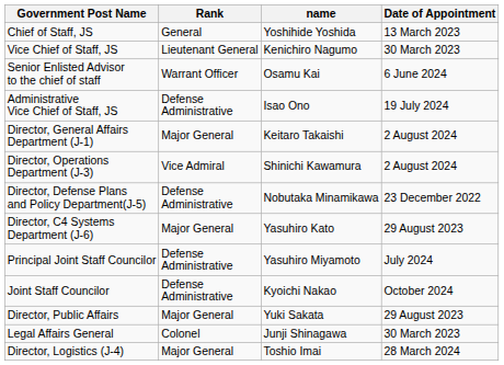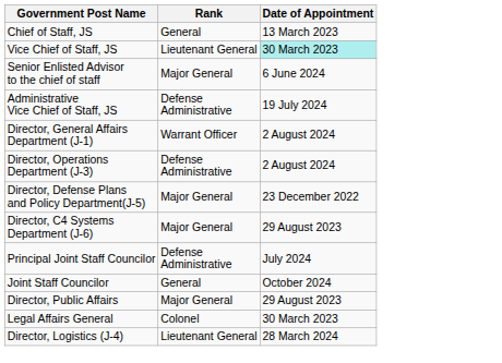 <table class="wikitable">
 <tr>
 <th>Government Post Name</th>
 <th>Rank</th>
-<th>name</th>
 <th>Date of Appointment</th>
 </tr>
 <tr>
 <td>Chief of Staff, JS</td>
 <td>General</td>
-<td>Yoshihide Yoshida</td>
 <td>13 March 2023</td>
 </tr>
 <tr>
 <td>Vice Chief of Staff, JS</td>
 <td>Lieutenant General</td>
-<td>Kenichiro Nagumo</td>
-<td>30 March 2023</td>
+<td style="background: paleturquoise;">30 March 2023</td>
 </tr>
 <tr>
 <td>Senior Enlisted Advisor<br>to the chief of staff</td>
-<td>Warrant Officer</td>
-<td>Osamu Kai</td>
+<td>Major General</td>
 <td>6 June 2024</td>
 </tr>
 <tr>
 <td>Administrative<br>Vice Chief of Staff, JS</td>
 <td>Defense<br>Administrative</td>
-<td>Isao Ono</td>
 <td>19 July 2024</td>
 </tr>
 <tr>
 <td>Director, General Affairs<br>Department (J-1)</td>
-<td>Major General</td>
-<td>Keitaro Takaishi</td>
+<td>Warrant Officer</td>
 <td>2 August 2024</td>
 </tr>
 <tr>
 <td>Director, Operations<br>Department (J-3)</td>
-<td>Vice Admiral</td>
-<td>Shinichi Kawamura</td>
+<td>Defense<br>Administrative</td>
 <td>2 August 2024</td>
 </tr>
 <tr>
 <td>Director, Defense Plans<br>and Policy Department(J-5)</td>
-<td>Defense<br>Administrative</td>
-<td>Nobutaka Minamikawa</td>
+<td>Major General</td>
 <td>23 December 2022</td>
 </tr>
 <tr>
 <td>Director, C4 Systems<br>Department (J-6)</td>
 <td>Major General</td>
-<td>Yasuhiro Kato</td>
 <td>29 August 2023</td>
 </tr>
 <tr>
 <td>Principal Joint Staff Councilor</td>
 <td>Defense<br>Administrative</td>
-<td>Yasuhiro Miyamoto</td>
 <td>July 2024</td>
 </tr>
 <tr>
 <td>Joint Staff Councilor</td>
-<td>Defense<br>Administrative</td>
-<td>Kyoichi Nakao</td>
+<td>General</td>
 <td>October 2024</td>
 </tr>
 <tr>
 <td>Director, Public Affairs</td>
 <td>Major General</td>
-<td>Yuki Sakata</td>
 <td>29 August 2023</td>
 </tr>
 <tr>
 <td>Legal Affairs General</td>
 <td>Colonel</td>
-<td>Junji Shinagawa</td>
 <td>30 March 2023</td>
 </tr>
 <tr>
 <td>Director, Logistics (J-4)</td>
-<td>Major General</td>
-<td>Toshio Imai</td>
+<td>Lieutenant General</td>
 <td>28 March 2024</td>
 </tr>
 </table>
